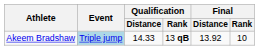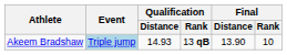 <table class="wikitable" style="font-size:90%">
 <tr>
 <th rowspan=2>Athlete</th>
 <th rowspan=2>Event</th>
 <th colspan=2>Qualification</th>
 <th colspan=2>Final</th>
 </tr>
 <tr style="font-size:95%">
 <th>Distance</th>
 <th>Rank</th>
 <th>Distance</th>
 <th>Rank</th>
 </tr>
 <tr align=center>
 <td align=left><a href='#'>Akeem Bradshaw</a></td>
 <td align=left style="background: lightblue;"><a href='#'>Triple jump</a></td>
-<td>14.33</td>
+<td>14.93</td>
 <td>13 <strong>qB</strong></td>
-<td>13.92</td>
+<td>13.90</td>
 <td>10</td>
 </tr>
 </table>
